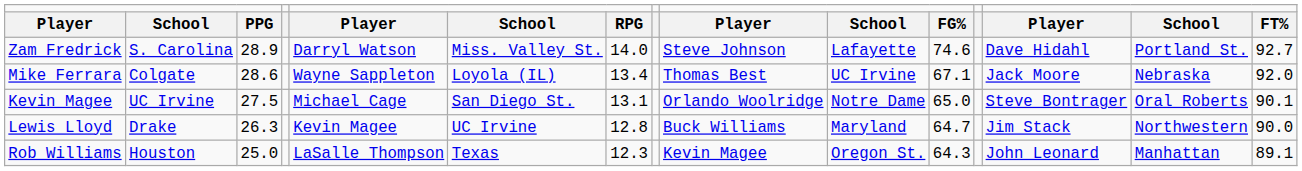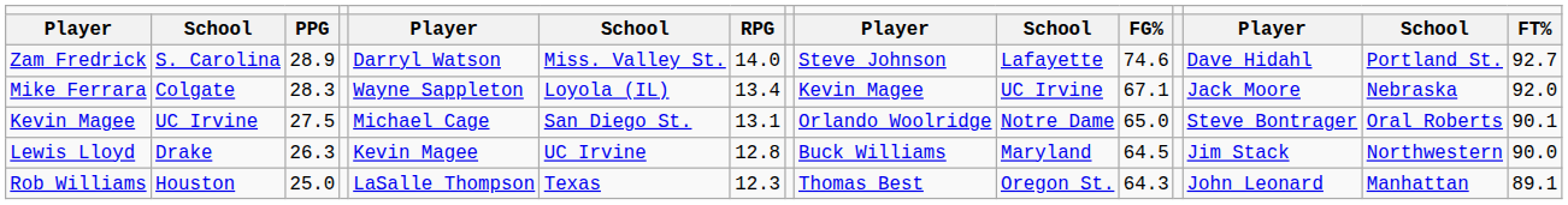 <table class="wikitable" style="text-align: left;">
 <tr>
 <td colspan=3></td>
 <td></td>
 <td colspan=3></td>
 <td></td>
 <td colspan=3></td>
 <td></td>
 <td colspan=3></td>
 </tr>
 <tr>
 <th>Player</th>
 <th>School</th>
 <th>PPG</th>
 <th></th>
 <th>Player</th>
 <th>School</th>
 <th>RPG</th>
 <th></th>
 <th>Player</th>
 <th>School</th>
 <th>FG%</th>
 <th></th>
 <th>Player</th>
 <th>School</th>
 <th>FT%</th>
 </tr>
 <tr>
 <td align="left"><a href='#'>Zam Fredrick</a></td>
 <td><a href='#'>S. Carolina</a></td>
 <td>28.9</td>
 <td></td>
 <td><a href='#'>Darryl Watson</a></td>
 <td><a href='#'>Miss. Valley St.</a></td>
 <td>14.0</td>
 <td></td>
 <td><a href='#'>Steve Johnson</a></td>
 <td><a href='#'>Lafayette</a></td>
 <td>74.6</td>
 <td></td>
 <td><a href='#'>Dave Hidahl</a></td>
 <td><a href='#'>Portland St.</a></td>
 <td>92.7</td>
 </tr>
 <tr>
 <td align="left"><a href='#'>Mike Ferrara</a></td>
 <td><a href='#'>Colgate</a></td>
-<td>28.6</td>
+<td>28.3</td>
 <td></td>
 <td><a href='#'>Wayne Sappleton</a></td>
 <td><a href='#'>Loyola (IL)</a></td>
 <td>13.4</td>
 <td></td>
-<td><a href='#'>Thomas Best</a></td>
+<td><a href='#'>Kevin Magee</a></td>
 <td><a href='#'>UC Irvine</a></td>
 <td>67.1</td>
 <td></td>
 <td><a href='#'>Jack Moore</a></td>
 <td><a href='#'>Nebraska</a></td>
 <td>92.0</td>
 </tr>
 <tr>
 <td align="left"><a href='#'>Kevin Magee</a></td>
 <td><a href='#'>UC Irvine</a></td>
 <td>27.5</td>
 <td></td>
 <td><a href='#'>Michael Cage</a></td>
 <td><a href='#'>San Diego St.</a></td>
 <td>13.1</td>
 <td></td>
 <td><a href='#'>Orlando Woolridge</a></td>
 <td><a href='#'>Notre Dame</a></td>
 <td>65.0</td>
 <td></td>
 <td><a href='#'>Steve Bontrager</a></td>
 <td><a href='#'>Oral Roberts</a></td>
 <td>90.1</td>
 </tr>
 <tr>
 <td align="left"><a href='#'>Lewis Lloyd</a></td>
 <td><a href='#'>Drake</a></td>
 <td>26.3</td>
 <td></td>
 <td><a href='#'>Kevin Magee</a></td>
 <td><a href='#'>UC Irvine</a></td>
 <td>12.8</td>
 <td></td>
 <td><a href='#'>Buck Williams</a></td>
 <td><a href='#'>Maryland</a></td>
-<td>64.7</td>
+<td>64.5</td>
 <td></td>
 <td><a href='#'>Jim Stack</a></td>
 <td><a href='#'>Northwestern</a></td>
 <td>90.0</td>
 </tr>
 <tr>
 <td align="left"><a href='#'>Rob Williams</a></td>
 <td><a href='#'>Houston</a></td>
 <td>25.0</td>
 <td></td>
 <td><a href='#'>LaSalle Thompson</a></td>
 <td><a href='#'>Texas</a></td>
 <td>12.3</td>
 <td></td>
-<td><a href='#'>Kevin Magee</a></td>
+<td><a href='#'>Thomas Best</a></td>
 <td><a href='#'>Oregon St.</a></td>
 <td>64.3</td>
 <td></td>
 <td><a href='#'>John Leonard</a></td>
 <td><a href='#'>Manhattan</a></td>
 <td>89.1</td>
 </tr>
 </table>
